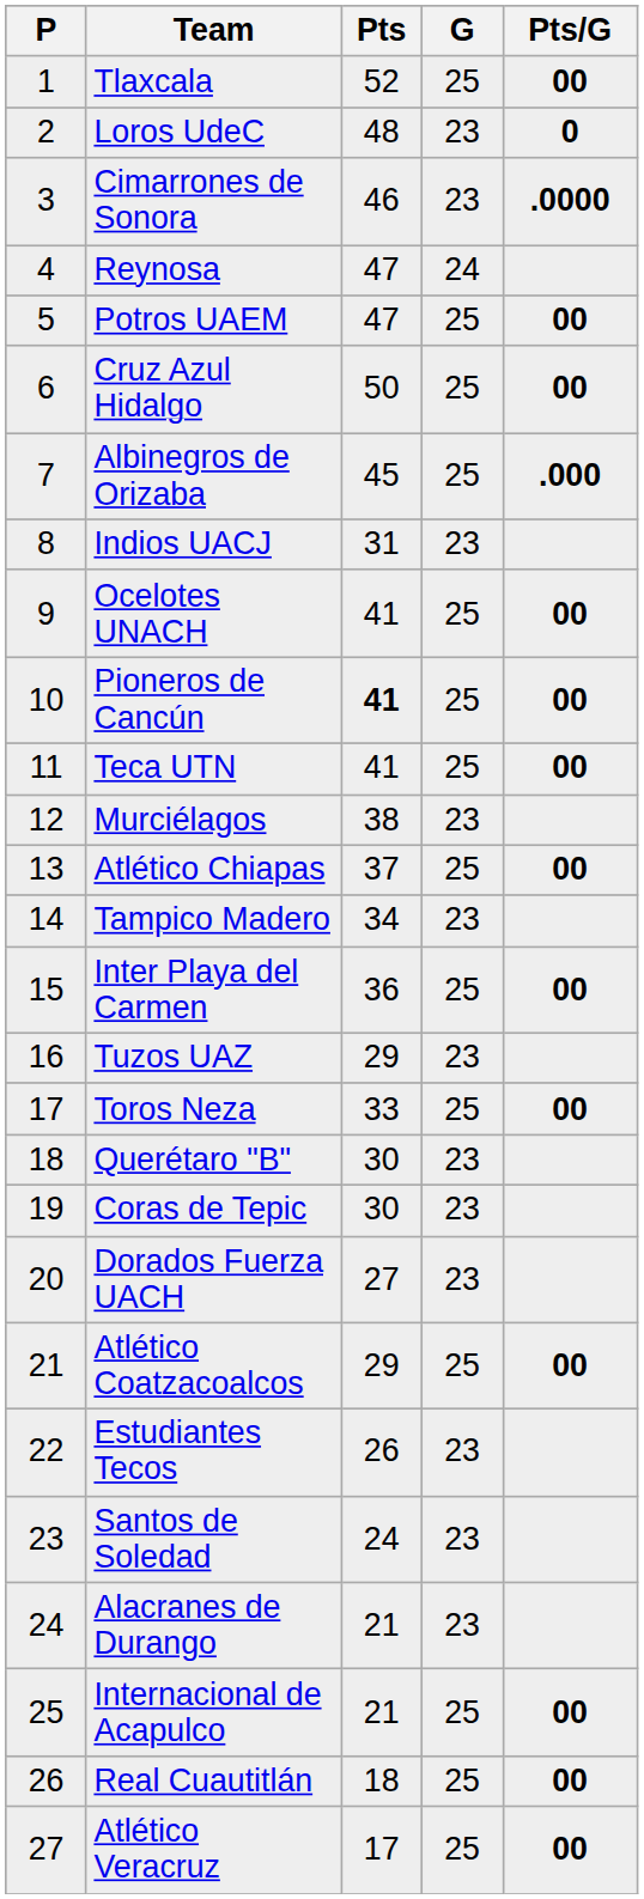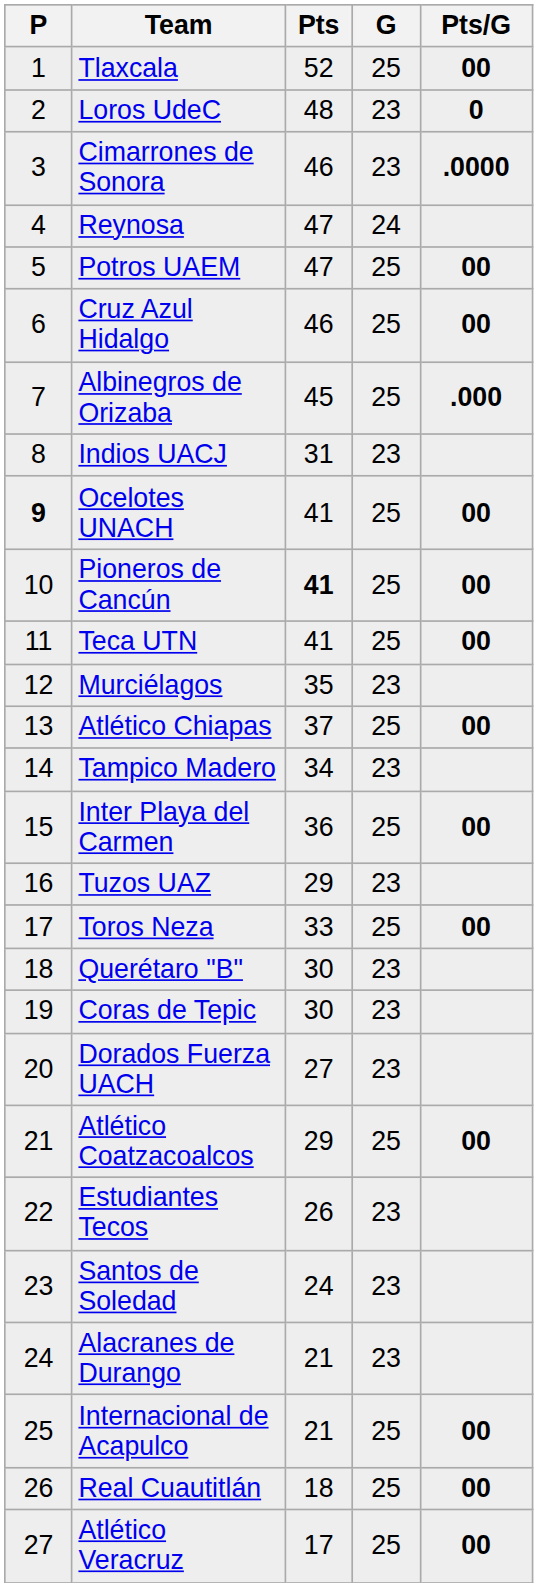 <table class="wikitable" style="text-align: center;">
 <tr>
 <th width=33>P</th>
 <th width=120>Team</th>
 <th width=33>Pts</th>
 <th width=33>G</th>
 <th width=60>Pts/G</th>
 </tr>
 <tr bgcolor=#EEEEEE>
 <td>1</td>
 <td align=left><a href='#'>Tlaxcala</a></td>
 <td>52</td>
 <td>25</td>
 <td><strong>00</strong></td>
 </tr>
 <tr bgcolor=#EEEEEE>
 <td>2</td>
 <td align=left><a href='#'>Loros UdeC</a></td>
 <td>48</td>
 <td>23</td>
 <td><strong>0</strong></td>
 </tr>
 <tr bgcolor=#EEEEEE>
 <td>3</td>
 <td align=left><a href='#'>Cimarrones de Sonora</a></td>
 <td>46</td>
 <td>23</td>
 <td><strong>.0000</strong></td>
 </tr>
 <tr bgcolor=#EEEEEE>
 <td>4</td>
 <td align=left><a href='#'>Reynosa</a></td>
 <td>47</td>
 <td>24</td>
 <td><strong></strong></td>
 </tr>
 <tr bgcolor=#EEEEEE>
 <td>5</td>
 <td align=left><a href='#'>Potros UAEM</a></td>
 <td>47</td>
 <td>25</td>
 <td><strong>00</strong></td>
 </tr>
 <tr bgcolor=#EEEEEE>
 <td>6</td>
 <td align=left><a href='#'>Cruz Azul Hidalgo</a></td>
-<td>50</td>
+<td>46</td>
 <td>25</td>
 <td><strong>00</strong></td>
 </tr>
 <tr bgcolor=#EEEEEE>
 <td>7</td>
 <td align=left><a href='#'>Albinegros de Orizaba</a></td>
 <td>45</td>
 <td>25</td>
 <td><strong>.000</strong></td>
 </tr>
 <tr bgcolor=#EEEEEE>
 <td>8</td>
 <td align=left><a href='#'>Indios UACJ</a></td>
 <td>31</td>
 <td>23</td>
 <td><strong></strong></td>
 </tr>
 <tr bgcolor=#EEEEEE>
-<td>9</td>
+<td><strong>9</strong></td>
 <td align=left><a href='#'>Ocelotes UNACH</a></td>
 <td>41</td>
 <td>25</td>
 <td><strong>00</strong></td>
 </tr>
 <tr bgcolor=#EEEEEE>
 <td>10</td>
 <td align=left><a href='#'>Pioneros de Cancún</a></td>
 <td><strong>41</strong></td>
 <td>25</td>
 <td><strong>00</strong></td>
 </tr>
 <tr bgcolor=#EEEEEE>
 <td>11</td>
 <td align=left><a href='#'>Teca UTN</a></td>
 <td>41</td>
 <td>25</td>
 <td><strong>00</strong></td>
 </tr>
 <tr bgcolor=#EEEEEE>
 <td>12</td>
 <td align=left><a href='#'>Murciélagos</a></td>
-<td>38</td>
+<td>35</td>
 <td>23</td>
 <td><strong></strong></td>
 </tr>
 <tr bgcolor=#EEEEEE>
 <td>13</td>
 <td align=left><a href='#'>Atlético Chiapas</a></td>
 <td>37</td>
 <td>25</td>
 <td><strong>00</strong></td>
 </tr>
 <tr bgcolor=#EEEEEE>
 <td>14</td>
 <td align=left><a href='#'>Tampico Madero</a></td>
 <td>34</td>
 <td>23</td>
 <td><strong></strong></td>
 </tr>
 <tr bgcolor=#EEEEEE>
 <td>15</td>
 <td align=left><a href='#'>Inter Playa del Carmen</a></td>
 <td>36</td>
 <td>25</td>
 <td><strong>00</strong></td>
 </tr>
 <tr bgcolor=#EEEEEE>
 <td>16</td>
 <td align=left><a href='#'>Tuzos UAZ</a></td>
 <td>29</td>
 <td>23</td>
 <td><strong></strong></td>
 </tr>
 <tr bgcolor=#EEEEEE>
 <td>17</td>
 <td align=left><a href='#'>Toros Neza</a></td>
 <td>33</td>
 <td>25</td>
 <td><strong>00</strong></td>
 </tr>
 <tr bgcolor=#EEEEEE>
 <td>18</td>
 <td align=left><a href='#'>Querétaro "B"</a></td>
 <td>30</td>
 <td>23</td>
 <td><strong></strong></td>
 </tr>
 <tr bgcolor=#EEEEEE>
 <td>19</td>
 <td align=left><a href='#'>Coras de Tepic</a></td>
 <td>30</td>
 <td>23</td>
 <td><strong></strong></td>
 </tr>
 <tr bgcolor=#EEEEEE>
 <td>20</td>
 <td align=left><a href='#'>Dorados Fuerza UACH</a></td>
 <td>27</td>
 <td>23</td>
 <td><strong></strong></td>
 </tr>
 <tr bgcolor=#EEEEEE>
 <td>21</td>
 <td align=left><a href='#'>Atlético Coatzacoalcos</a></td>
 <td>29</td>
 <td>25</td>
 <td><strong>00</strong></td>
 </tr>
 <tr bgcolor=#EEEEEE>
 <td>22</td>
 <td align=left><a href='#'>Estudiantes Tecos</a></td>
 <td>26</td>
 <td>23</td>
 <td><strong></strong></td>
 </tr>
 <tr bgcolor=#EEEEEE>
 <td>23</td>
 <td align=left><a href='#'>Santos de Soledad</a></td>
 <td>24</td>
 <td>23</td>
 <td><strong></strong></td>
 </tr>
 <tr bgcolor=#EEEEEE>
 <td>24</td>
 <td align=left><a href='#'>Alacranes de Durango</a></td>
 <td>21</td>
 <td>23</td>
 <td><strong></strong></td>
 </tr>
 <tr bgcolor=#EEEEEE>
 <td>25</td>
 <td align=left><a href='#'>Internacional de Acapulco</a></td>
 <td>21</td>
 <td>25</td>
 <td><strong>00</strong></td>
 </tr>
 <tr bgcolor=#EEEEEE>
 <td>26</td>
 <td align=left><a href='#'>Real Cuautitlán</a></td>
 <td>18</td>
 <td>25</td>
 <td><strong>00</strong></td>
 </tr>
 <tr bgcolor=#EEEEEE>
 <td>27</td>
 <td align=left><a href='#'>Atlético Veracruz</a></td>
 <td>17</td>
 <td>25</td>
 <td><strong>00</strong></td>
 </tr>
 </table>
